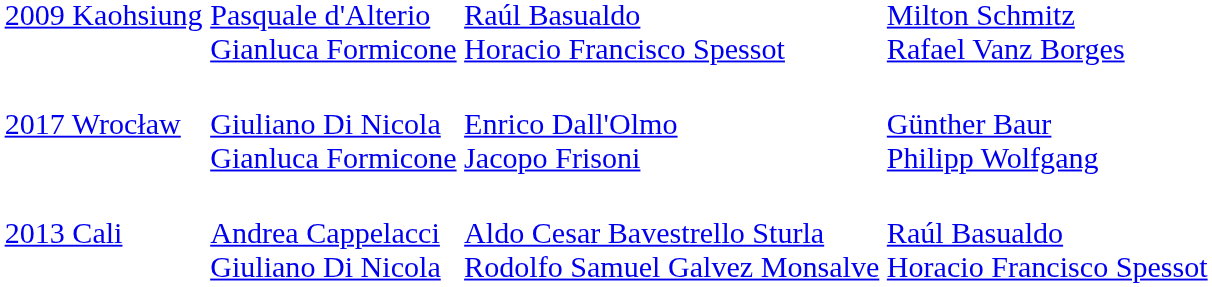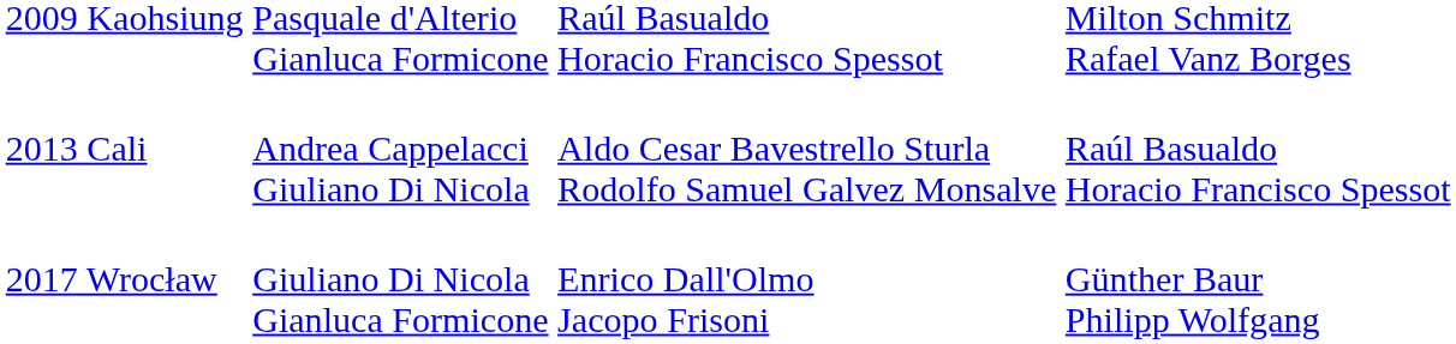 <table>
 <tr>
 <td><a href='#'>2009 Kaohsiung</a></td>
 <td><br><a href='#'>Pasquale d'Alterio</a><br><a href='#'>Gianluca Formicone</a></td>
 <td><br><a href='#'>Raúl Basualdo</a><br><a href='#'>Horacio Francisco Spessot</a></td>
 <td><br><a href='#'>Milton Schmitz</a><br><a href='#'>Rafael Vanz Borges</a></td>
 </tr>
 <tr>
+<td><a href='#'>2013 Cali</a></td>
+<td><br><a href='#'>Andrea Cappelacci</a><br><a href='#'>Giuliano Di Nicola</a></td>
+<td><br><a href='#'>Aldo Cesar Bavestrello Sturla</a><br><a href='#'>Rodolfo Samuel Galvez Monsalve</a></td>
+<td><br><a href='#'>Raúl Basualdo</a><br><a href='#'>Horacio Francisco Spessot</a></td>
+</tr>
+<tr>
 <td><a href='#'>2017 Wrocław</a></td>
 <td><br><a href='#'>Giuliano Di Nicola</a><br><a href='#'>Gianluca Formicone</a></td>
 <td><br><a href='#'>Enrico Dall'Olmo</a><br><a href='#'>Jacopo Frisoni</a></td>
 <td><br><a href='#'>Günther Baur</a><br><a href='#'>Philipp Wolfgang</a></td>
 </tr>
-<tr>
-<td><a href='#'>2013 Cali</a></td>
-<td><br><a href='#'>Andrea Cappelacci</a><br><a href='#'>Giuliano Di Nicola</a></td>
-<td><br><a href='#'>Aldo Cesar Bavestrello Sturla</a><br><a href='#'>Rodolfo Samuel Galvez Monsalve</a></td>
-<td><br><a href='#'>Raúl Basualdo</a><br><a href='#'>Horacio Francisco Spessot</a></td>
-</tr>
 </table>
